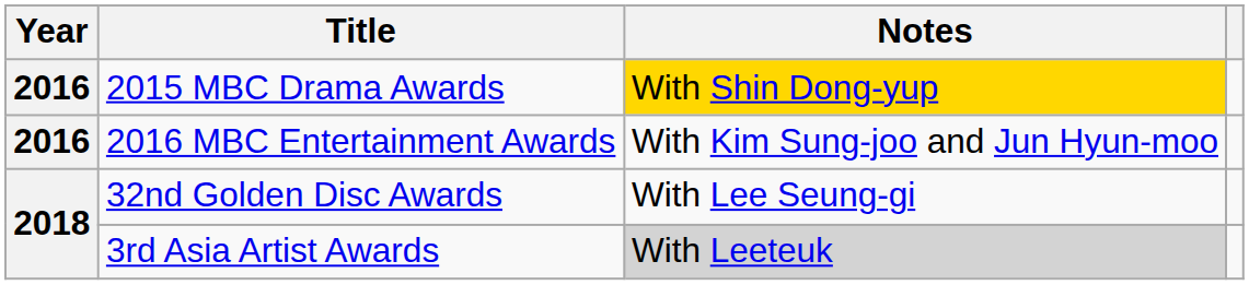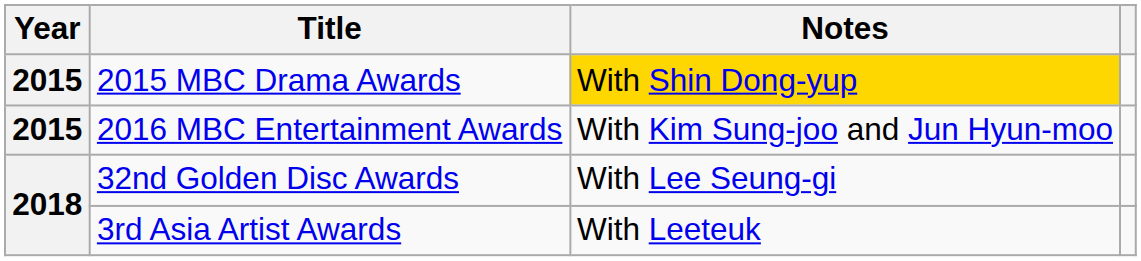 <table class="wikitable plainrowheaders sortable">
 <tr>
 <th scpoe="col">Year</th>
 <th scope="col">Title</th>
 <th scope="col">Notes</th>
 <th scope="col" class="unsortable"></th>
 </tr>
 <tr>
-<th scope="row">2016</th>
+<th scope="row">2015</th>
 <td><a href='#'>2015 MBC Drama Awards</a></td>
 <td style="background: gold;">With <a href='#'>Shin Dong-yup</a></td>
 <td style="text-align:center"></td>
 </tr>
 <tr>
-<th scope="row">2016</th>
+<th scope="row">2015</th>
 <td><a href='#'>2016 MBC Entertainment Awards</a></td>
 <td>With <a href='#'>Kim Sung-joo</a> and <a href='#'>Jun Hyun-moo</a></td>
 <td style="text-align:center"></td>
 </tr>
 <tr>
 <th scope="row" rowspan="2">2018</th>
 <td><a href='#'>32nd Golden Disc Awards</a></td>
 <td>With <a href='#'>Lee Seung-gi</a></td>
 <td style="text-align:center"></td>
 </tr>
 <tr>
 <td><a href='#'>3rd Asia Artist Awards</a></td>
-<td style="background: lightgrey;">With <a href='#'>Leeteuk</a></td>
+<td>With <a href='#'>Leeteuk</a></td>
 <td style="text-align:center"></td>
 </tr>
 </table>
